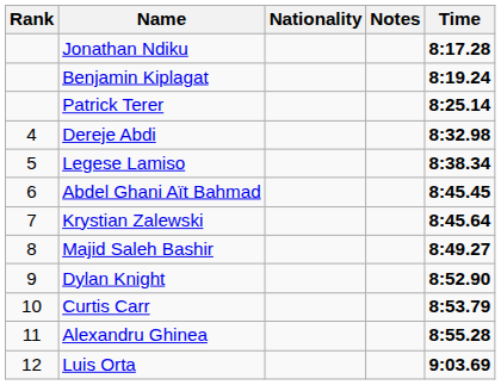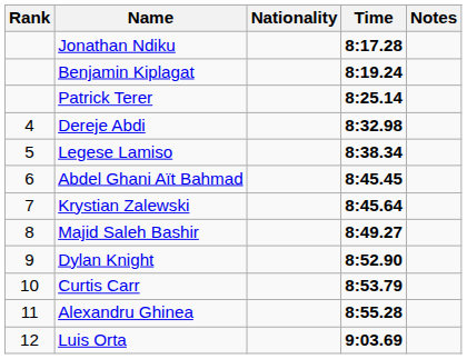 <table class="wikitable sortable" style="text-align:center">
 <tr>
 <th>Rank</th>
 <th>Name</th>
 <th>Nationality</th>
+<th>Time</th>
 <th>Notes</th>
-<th>Time</th>
 </tr>
 <tr>
 <td></td>
 <td align=left><a href='#'>Jonathan Ndiku</a></td>
 <td align=left></td>
+<td><strong>8:17.28</strong></td>
 <td></td>
-<td><strong>8:17.28</strong></td>
 </tr>
 <tr>
 <td></td>
 <td align=left><a href='#'>Benjamin Kiplagat</a></td>
 <td align=left></td>
+<td><strong>8:19.24</strong></td>
 <td></td>
-<td><strong>8:19.24</strong></td>
 </tr>
 <tr>
 <td></td>
 <td align=left><a href='#'>Patrick Terer</a></td>
 <td align=left></td>
+<td><strong>8:25.14</strong></td>
 <td></td>
-<td><strong>8:25.14</strong></td>
 </tr>
 <tr>
 <td>4</td>
 <td align=left><a href='#'>Dereje Abdi</a></td>
 <td align=left></td>
+<td><strong>8:32.98</strong></td>
 <td></td>
-<td><strong>8:32.98</strong></td>
 </tr>
 <tr>
 <td>5</td>
 <td align=left><a href='#'>Legese Lamiso</a></td>
 <td align=left></td>
+<td><strong>8:38.34</strong></td>
 <td></td>
-<td><strong>8:38.34</strong></td>
 </tr>
 <tr>
 <td>6</td>
 <td align=left><a href='#'>Abdel Ghani Aït Bahmad</a></td>
 <td align=left></td>
+<td><strong>8:45.45</strong></td>
 <td></td>
-<td><strong>8:45.45</strong></td>
 </tr>
 <tr>
 <td>7</td>
 <td align=left><a href='#'>Krystian Zalewski</a></td>
 <td align=left></td>
+<td><strong>8:45.64</strong></td>
 <td></td>
-<td><strong>8:45.64</strong></td>
 </tr>
 <tr>
 <td>8</td>
 <td align=left><a href='#'>Majid Saleh Bashir</a></td>
 <td align=left></td>
+<td><strong>8:49.27</strong></td>
 <td></td>
-<td><strong>8:49.27</strong></td>
 </tr>
 <tr>
 <td>9</td>
 <td align=left><a href='#'>Dylan Knight</a></td>
 <td align=left></td>
+<td><strong>8:52.90</strong></td>
 <td></td>
-<td><strong>8:52.90</strong></td>
 </tr>
 <tr>
 <td>10</td>
 <td align=left><a href='#'>Curtis Carr</a></td>
 <td align=left></td>
+<td><strong>8:53.79</strong></td>
 <td></td>
-<td><strong>8:53.79</strong></td>
 </tr>
 <tr>
 <td>11</td>
 <td align=left><a href='#'>Alexandru Ghinea</a></td>
 <td align=left></td>
+<td><strong>8:55.28</strong></td>
 <td></td>
-<td><strong>8:55.28</strong></td>
 </tr>
 <tr>
 <td>12</td>
 <td align=left><a href='#'>Luis Orta</a></td>
 <td align=left></td>
+<td><strong>9:03.69</strong></td>
 <td></td>
-<td><strong>9:03.69</strong></td>
 </tr>
 </table>
